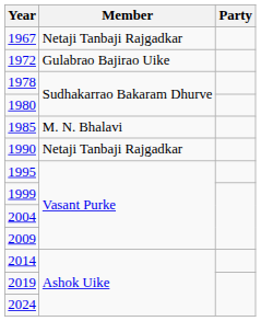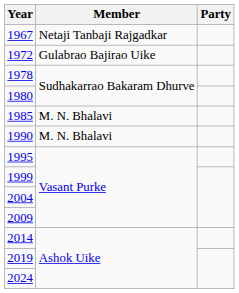 <table class="wikitable">
 <tr>
 <th>Year</th>
 <th>Member</th>
 <th colspan=2>Party</th>
 </tr>
 <tr>
 <td><a href='#'>1967</a></td>
 <td>Netaji Tanbaji Rajgadkar</td>
 <td></td>
 </tr>
 <tr>
 <td><a href='#'>1972</a></td>
 <td>Gulabrao Bajirao Uike</td>
 <td></td>
 </tr>
 <tr>
 <td><a href='#'>1978</a></td>
 <td rowspan="2">Sudhakarrao Bakaram Dhurve</td>
 <td></td>
 </tr>
 <tr>
 <td><a href='#'>1980</a></td>
 </tr>
 <tr>
 <td><a href='#'>1985</a></td>
 <td>M. N. Bhalavi</td>
 <td></td>
 </tr>
 <tr>
 <td><a href='#'>1990</a></td>
-<td>Netaji Tanbaji Rajgadkar</td>
+<td>M. N. Bhalavi</td>
 <td></td>
 </tr>
 <tr>
 <td><a href='#'>1995</a></td>
 <td rowspan="4"><a href='#'>Vasant Purke</a></td>
 <td></td>
 </tr>
 <tr>
 <td><a href='#'>1999</a></td>
 </tr>
 <tr>
 <td><a href='#'>2004</a></td>
 </tr>
 <tr>
 <td><a href='#'>2009</a></td>
 </tr>
 <tr>
 <td><a href='#'>2014</a></td>
 <td rowspan="3"><a href='#'>Ashok Uike</a></td>
 <td></td>
 </tr>
 <tr>
 <td><a href='#'>2019</a></td>
 </tr>
 <tr>
 <td><a href='#'>2024</a></td>
 </tr>
 </table>
